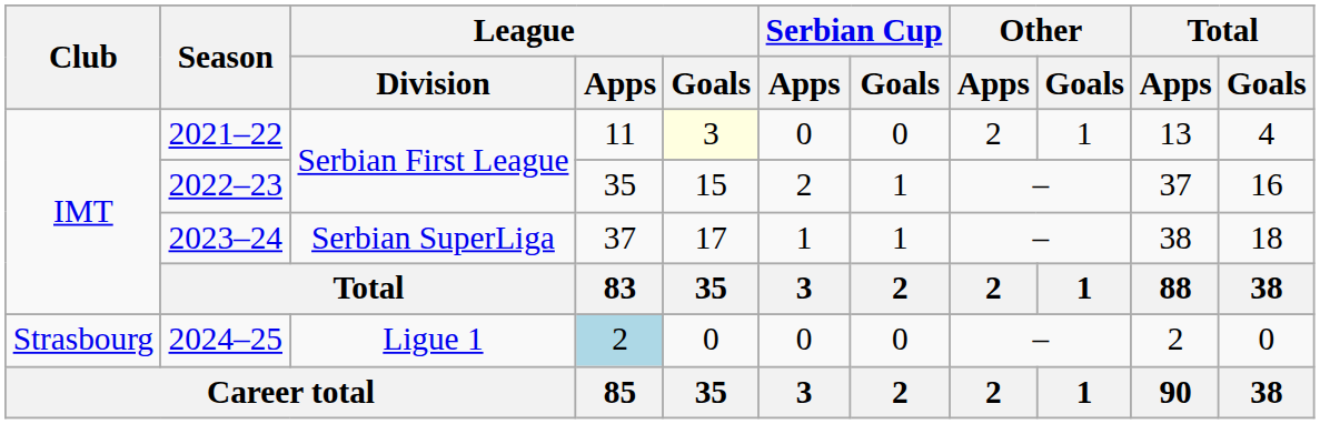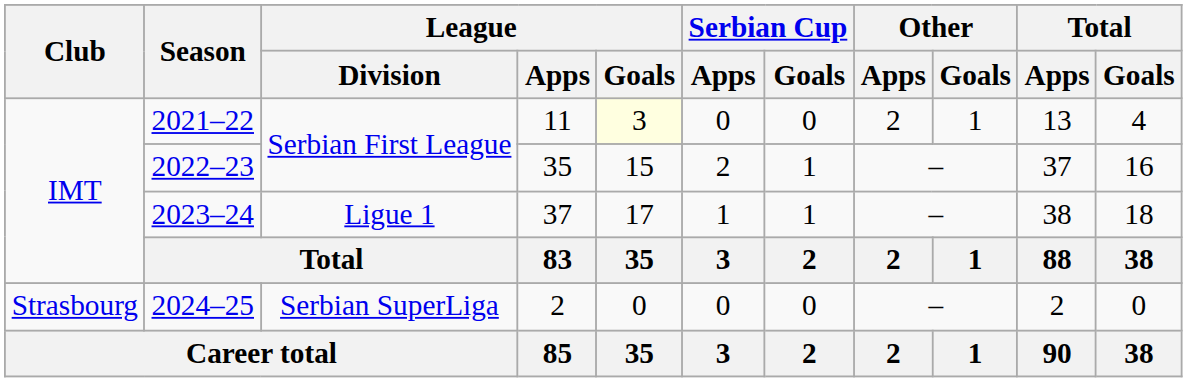 <table class="wikitable" style="text-align:center">
 <tr>
 <th rowspan="2">Club</th>
 <th rowspan="2">Season</th>
 <th colspan="3">League</th>
 <th colspan="2"><a href='#'>Serbian Cup</a></th>
 <th colspan="2">Other</th>
 <th colspan="2">Total</th>
 </tr>
 <tr>
 <th>Division</th>
 <th>Apps</th>
 <th>Goals</th>
 <th>Apps</th>
 <th>Goals</th>
 <th>Apps</th>
 <th>Goals</th>
 <th>Apps</th>
 <th>Goals</th>
 </tr>
 <tr>
 <td rowspan="4"><a href='#'>IMT</a></td>
 <td><a href='#'>2021–22</a></td>
 <td rowspan="2"><a href='#'>Serbian First League</a></td>
 <td>11</td>
 <td style="background: lightyellow;">3</td>
 <td>0</td>
 <td>0</td>
 <td>2</td>
 <td>1</td>
 <td>13</td>
 <td>4</td>
 </tr>
 <tr>
 <td><a href='#'>2022–23</a></td>
 <td>35</td>
 <td>15</td>
 <td>2</td>
 <td>1</td>
 <td colspan="2">–</td>
 <td>37</td>
 <td>16</td>
 </tr>
 <tr>
 <td><a href='#'>2023–24</a></td>
-<td><a href='#'>Serbian SuperLiga</a></td>
+<td><a href='#'>Ligue 1</a></td>
 <td>37</td>
 <td>17</td>
 <td>1</td>
 <td>1</td>
 <td colspan="2">–</td>
 <td>38</td>
 <td>18</td>
 </tr>
 <tr>
 <th colspan=2>Total</th>
 <th>83</th>
 <th>35</th>
 <th>3</th>
 <th>2</th>
 <th>2</th>
 <th>1</th>
 <th>88</th>
 <th>38</th>
 </tr>
 <tr>
 <td><a href='#'>Strasbourg</a></td>
 <td><a href='#'>2024–25</a></td>
-<td><a href='#'>Ligue 1</a></td>
-<td style="background: lightblue;">2</td>
+<td><a href='#'>Serbian SuperLiga</a></td>
+<td>2</td>
 <td>0</td>
 <td>0</td>
 <td>0</td>
 <td colspan="2">–</td>
 <td>2</td>
 <td>0</td>
 </tr>
 <tr>
 <th colspan=3>Career total</th>
 <th>85</th>
 <th>35</th>
 <th>3</th>
 <th>2</th>
 <th>2</th>
 <th>1</th>
 <th>90</th>
 <th>38</th>
 </tr>
 </table>
